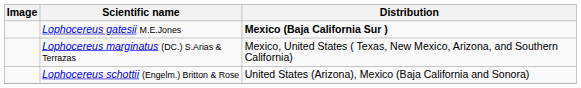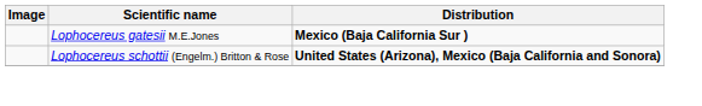 <table class="wikitable">
 <tr>
 <th>Image</th>
 <th>Scientific name</th>
 <th>Distribution</th>
 </tr>
 <tr>
 <td></td>
 <td><em><a href='#'>Lophocereus gatesii</a></em> <small>M.E.Jones</small></td>
 <td><strong>Mexico (Baja California Sur )</strong></td>
 </tr>
 <tr>
 <td></td>
-<td><em><a href='#'>Lophocereus marginatus</a></em> <small>(DC.) S.Arias & Terrazas</small></td>
-<td>Mexico, United States ( Texas, New Mexico, Arizona, and Southern California)</td>
-</tr>
-<tr>
-<td></td>
 <td><em><a href='#'>Lophocereus schottii</a></em> <small>(Engelm.) Britton & Rose</small></td>
-<td>United States (Arizona), Mexico (Baja California and Sonora)</td>
+<td><strong>United States (Arizona), Mexico (Baja California and Sonora)</strong></td>
 </tr>
 <tr>
 </tr>
 </table>
